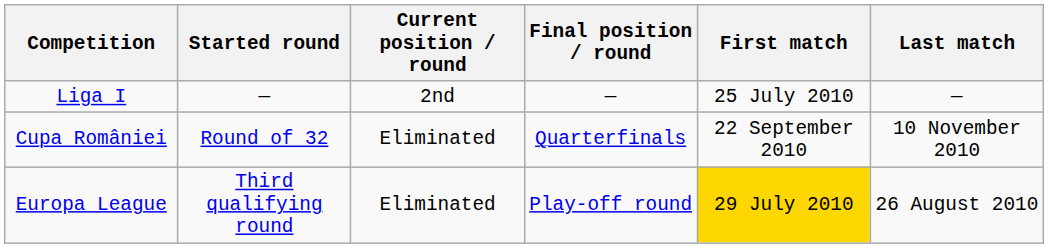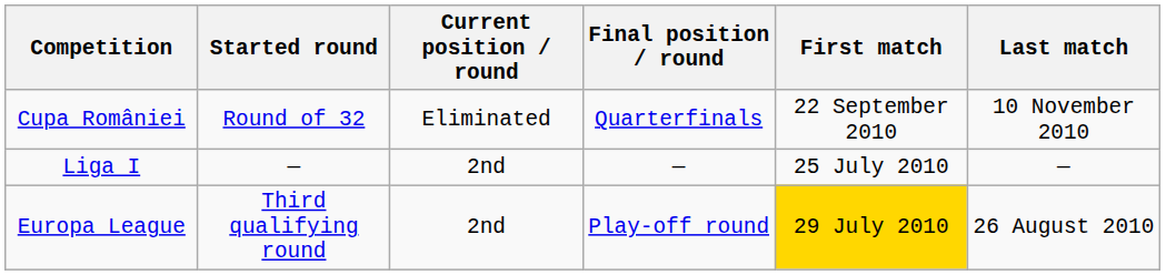 <table class="wikitable">
 <tr>
 <th width=110px>Competition</th>
 <th width=110px>Started round</th>
 <th width=110px>Current position / round</th>
 <th width=110px>Final position / round</th>
 <th width=110px>First match</th>
 <th width=110px>Last match</th>
 </tr>
 <tr align=center>
+<td><a href='#'>Cupa României</a></td>
+<td><a href='#'>Round of 32</a></td>
+<td>Eliminated</td>
+<td><a href='#'>Quarterfinals</a></td>
+<td>22 September 2010</td>
+<td>10 November 2010</td>
+</tr>
+<tr align=center>
 <td><a href='#'>Liga I</a></td>
 <td>—</td>
 <td>2nd</td>
 <td>—</td>
 <td>25 July 2010</td>
 <td>—</td>
 </tr>
 <tr align=center>
-<td><a href='#'>Cupa României</a></td>
-<td><a href='#'>Round of 32</a></td>
-<td>Eliminated</td>
-<td><a href='#'>Quarterfinals</a></td>
-<td>22 September 2010</td>
-<td>10 November 2010</td>
-</tr>
-<tr align=center>
 <td><a href='#'>Europa League</a></td>
 <td><a href='#'>Third qualifying round</a></td>
-<td>Eliminated</td>
+<td>2nd</td>
 <td><a href='#'>Play-off round</a></td>
 <td style="background: gold;">29 July 2010</td>
 <td>26 August 2010</td>
 </tr>
 </table>
